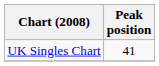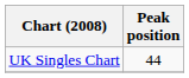 <table class="wikitable">
 <tr>
 <th align="left">Chart (2008)</th>
 <th align="left">Peak<br>position</th>
 </tr>
 <tr>
 <td align="left"><a href='#'>UK Singles Chart</a></td>
-<td align="center">41</td>
+<td align="center">44</td>
 </tr>
 <tr>
 </tr>
 <tr>
 </tr>
 </table>
